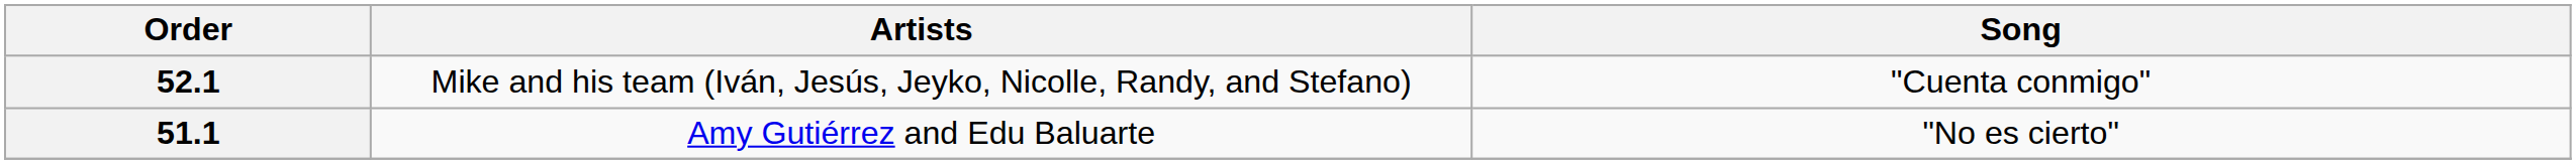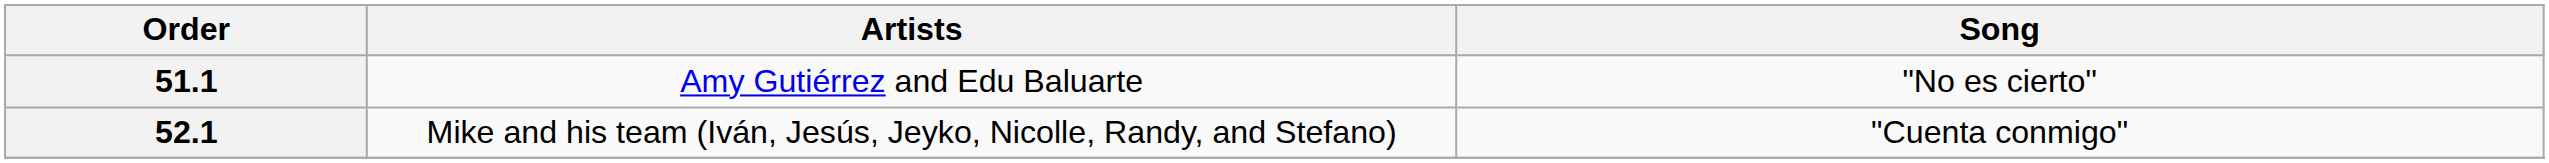 <table class="wikitable" style="text-align: center; width:100%">
 <tr>
 <th style="width:05%">Order</th>
 <th style="width:15%">Artists</th>
 <th style="width:15%">Song</th>
 </tr>
 <tr>
+<th>51.1</th>
+<td><a href='#'>Amy Gutiérrez</a> and Edu Baluarte</td>
+<td>"No es cierto"</td>
+</tr>
+<tr>
 <th>52.1</th>
 <td>Mike and his team (Iván, Jesús, Jeyko, Nicolle, Randy, and Stefano)</td>
 <td>"Cuenta conmigo"</td>
 </tr>
 <tr>
-<th>51.1</th>
-<td><a href='#'>Amy Gutiérrez</a> and Edu Baluarte</td>
-<td>"No es cierto"</td>
-</tr>
-<tr>
 </tr>
 </table>
